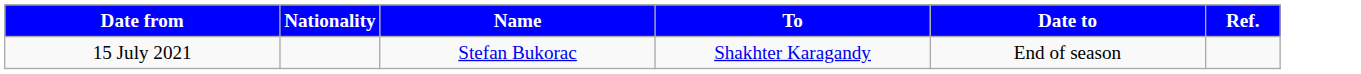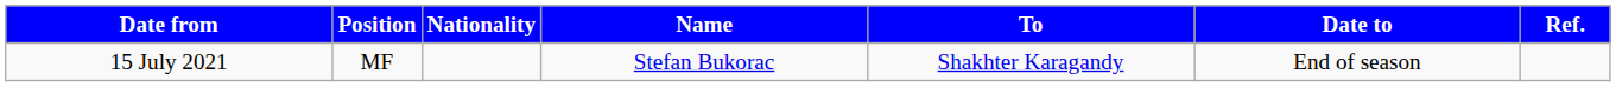 <table class="wikitable" style="text-align:center; font-size:90%; ">
 <tr>
 <th style="background:#0000ff; color:white; width:200px;">Date from</th>
+<th style="background:#0000ff; color:white; width:50px;">Position</th>
 <th style="background:#0000ff; color:white; width:50px;">Nationality</th>
 <th style="background:#0000ff; color:white; width:200px;">Name</th>
 <th style="background:#0000ff; color:white; width:200px;">To</th>
 <th style="background:#0000ff; color:white; width:200px;">Date to</th>
 <th style="background:#0000ff; color:white; width:50px;">Ref.</th>
 </tr>
 <tr>
 <td>15 July 2021</td>
+<td>MF</td>
 <td></td>
 <td><a href='#'>Stefan Bukorac</a></td>
 <td><a href='#'>Shakhter Karagandy</a></td>
 <td>End of season</td>
 <td></td>
 </tr>
 </table>
